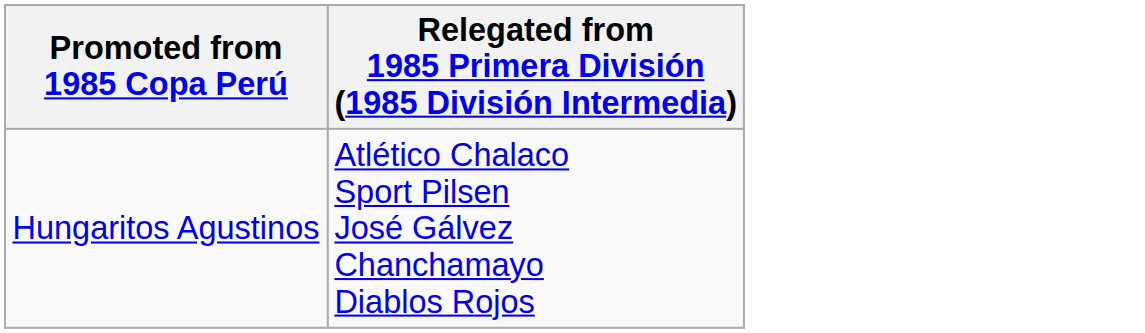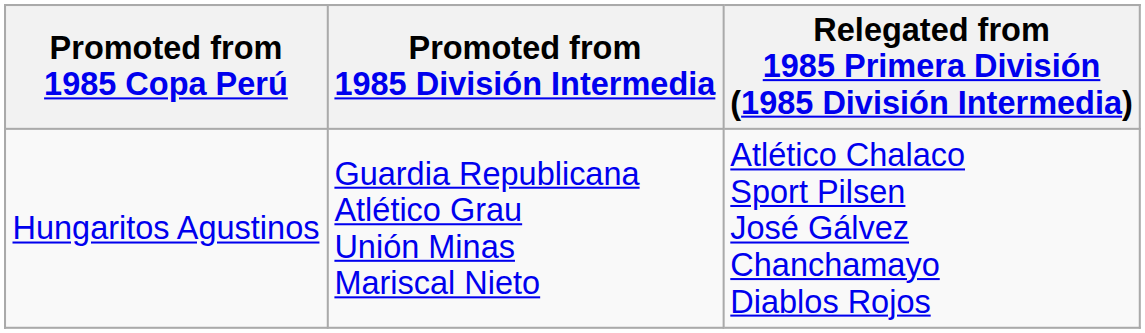 <table class="wikitable">
 <tr>
 <th>Promoted from<br><a href='#'>1985 Copa Perú</a></th>
+<th>Promoted from<br><a href='#'>1985 División Intermedia</a></th>
 <th>Relegated from<br><a href='#'>1985 Primera División</a><br>(<a href='#'>1985 División Intermedia</a>)</th>
 </tr>
 <tr>
 <td> <a href='#'>Hungaritos Agustinos</a> </td>
+<td> <a href='#'>Guardia Republicana</a> <br> <a href='#'>Atlético Grau</a> <br> <a href='#'>Unión Minas</a> <br> <a href='#'>Mariscal Nieto</a> </td>
 <td> <a href='#'>Atlético Chalaco</a> <br> <a href='#'>Sport Pilsen</a> <br> <a href='#'>José Gálvez</a> <br> <a href='#'>Chanchamayo</a> <br> <a href='#'>Diablos Rojos</a> </td>
 </tr>
 </table>
